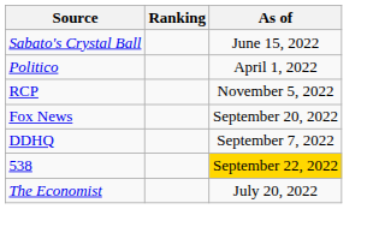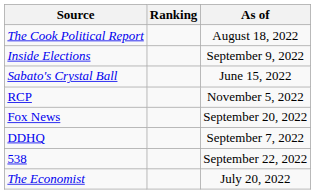 <table class="wikitable" style="text-align:center">
 <tr>
 <th>Source</th>
 <th>Ranking</th>
 <th>As of</th>
 </tr>
 <tr>
+<td align=left><em><a href='#'>The Cook Political Report</a></em></td>
+<td></td>
+<td>August 18, 2022</td>
+</tr>
+<tr>
+<td align=left><em><a href='#'>Inside Elections</a></em></td>
+<td></td>
+<td>September 9, 2022</td>
+</tr>
+<tr>
 <td align=left><em><a href='#'>Sabato's Crystal Ball</a></em></td>
 <td></td>
 <td>June 15, 2022</td>
-</tr>
-<tr>
-<td align="left"><em><a href='#'>Politico</a></em></td>
-<td></td>
-<td>April 1, 2022</td>
 </tr>
 <tr>
 <td align="left"><a href='#'>RCP</a></td>
 <td></td>
 <td>November 5, 2022</td>
 </tr>
 <tr>
 <td align=left><a href='#'>Fox News</a></td>
 <td></td>
 <td>September 20, 2022</td>
 </tr>
 <tr>
 <td align="left"><a href='#'>DDHQ</a></td>
 <td></td>
 <td>September 7, 2022</td>
 </tr>
 <tr>
 <td align="left"><a href='#'>538</a></td>
 <td></td>
-<td style="background: gold;">September 22, 2022</td>
+<td>September 22, 2022</td>
 </tr>
 <tr>
 <td align="left"><em><a href='#'>The Economist</a></em></td>
 <td></td>
 <td>July 20, 2022</td>
 </tr>
 </table>
